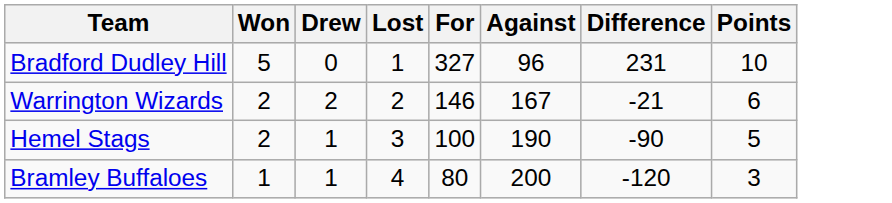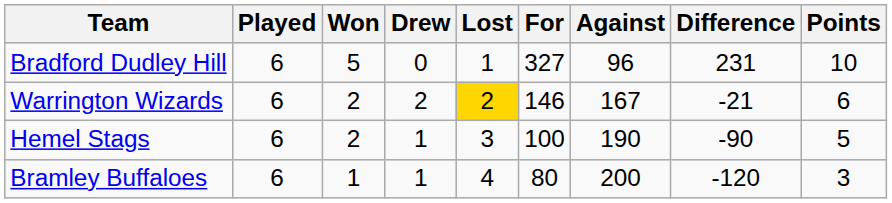 <table class="wikitable" style="text-align:center;">
 <tr>
 <th>Team</th>
+<th>Played</th>
 <th>Won</th>
 <th>Drew</th>
 <th>Lost</th>
 <th>For</th>
 <th>Against</th>
 <th>Difference</th>
 <th>Points</th>
 </tr>
 <tr ---->
 <td style="text-align:left;"><a href='#'>Bradford Dudley Hill</a></td>
+<td>6</td>
 <td>5</td>
 <td>0</td>
 <td>1</td>
 <td>327</td>
 <td>96</td>
 <td>231</td>
 <td>10</td>
 </tr>
 <tr ---->
 <td style="text-align:left;"><a href='#'>Warrington Wizards</a></td>
+<td>6</td>
 <td>2</td>
 <td>2</td>
-<td>2</td>
+<td style="background: gold;">2</td>
 <td>146</td>
 <td>167</td>
 <td>-21</td>
 <td>6</td>
 </tr>
 <tr ---->
 <td style="text-align:left;"><a href='#'>Hemel Stags</a></td>
+<td>6</td>
 <td>2</td>
 <td>1</td>
 <td>3</td>
 <td>100</td>
 <td>190</td>
 <td>-90</td>
 <td>5</td>
 </tr>
 <tr ---->
 <td style="text-align:left;"><a href='#'>Bramley Buffaloes</a></td>
+<td>6</td>
 <td>1</td>
 <td>1</td>
 <td>4</td>
 <td>80</td>
 <td>200</td>
 <td>-120</td>
 <td>3</td>
 </tr>
 </table>
